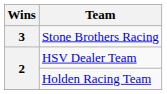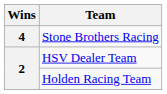 <table class="wikitable" style="font-size: 95%;">
 <tr>
 <th>Wins</th>
 <th>Team</th>
 </tr>
 <tr>
-<th>3</th>
+<th>4</th>
 <td><a href='#'>Stone Brothers Racing</a></td>
 </tr>
 <tr>
 <th rowspan="2">2</th>
 <td><a href='#'>HSV Dealer Team</a></td>
 </tr>
 <tr>
 <td><a href='#'>Holden Racing Team</a></td>
 </tr>
 </table>
